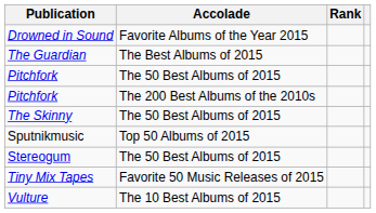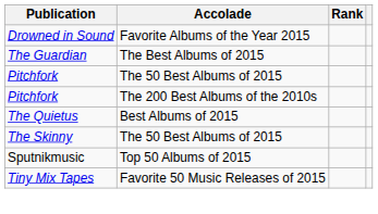 <table class="sortable wikitable">
 <tr>
 <th>Publication</th>
 <th>Accolade</th>
 <th>Rank</th>
 <th class="unsortable"></th>
 </tr>
 <tr>
 <td><em><a href='#'>Drowned in Sound</a></em></td>
 <td>Favorite Albums of the Year 2015</td>
 <td></td>
 <td></td>
 </tr>
 <tr>
 <td><em><a href='#'>The Guardian</a></em></td>
 <td>The Best Albums of 2015</td>
 <td></td>
 <td></td>
 </tr>
 <tr>
 <td><em><a href='#'>Pitchfork</a></em></td>
 <td>The 50 Best Albums of 2015</td>
 <td></td>
 <td></td>
 </tr>
 <tr>
 <td><em><a href='#'>Pitchfork</a></em></td>
 <td>The 200 Best Albums of the 2010s</td>
 <td></td>
 <td></td>
 </tr>
 <tr>
+<td><em><a href='#'>The Quietus</a></em></td>
+<td>Best Albums of 2015</td>
+<td></td>
+<td></td>
+</tr>
+<tr>
 <td><em><a href='#'>The Skinny</a></em></td>
 <td>The 50 Best Albums of 2015</td>
 <td></td>
 <td></td>
 </tr>
 <tr>
 <td>Sputnikmusic</td>
 <td>Top 50 Albums of 2015</td>
 <td></td>
 <td></td>
 </tr>
 <tr>
-<td><a href='#'>Stereogum</a></td>
-<td>The 50 Best Albums of 2015</td>
-<td></td>
-<td></td>
-</tr>
-<tr>
 <td><em><a href='#'>Tiny Mix Tapes</a></em></td>
 <td>Favorite 50 Music Releases of 2015</td>
 <td></td>
 <td></td>
 </tr>
-<tr>
-<td><em><a href='#'>Vulture</a></em></td>
-<td>The 10 Best Albums of 2015</td>
-<td></td>
-<td></td>
-</tr>
 </table>
